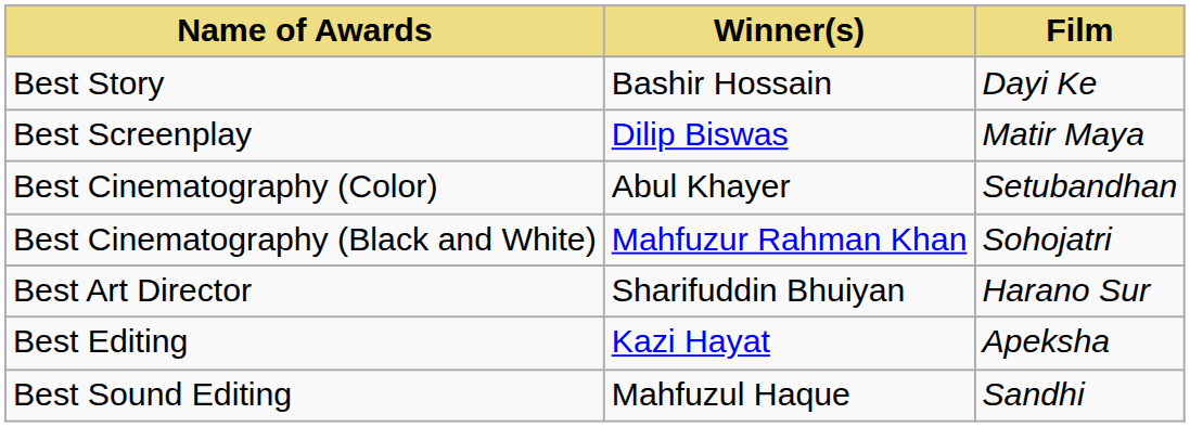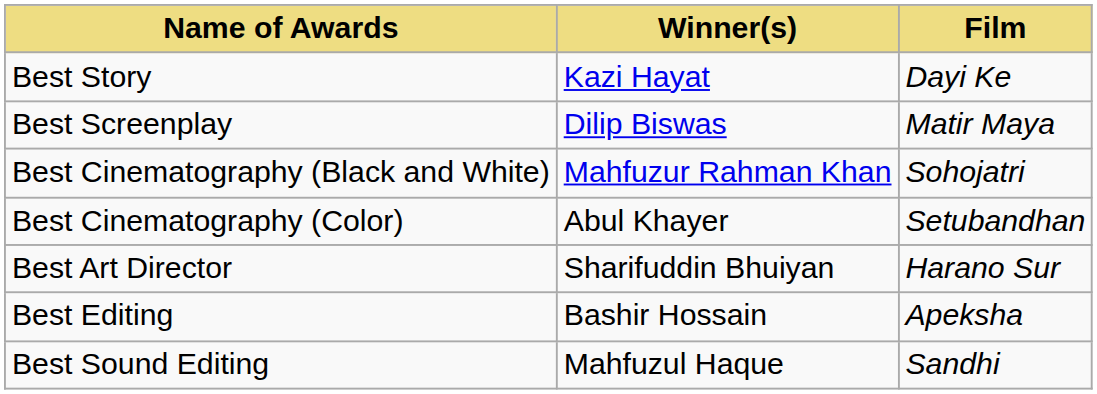 <table class="wikitable">
 <tr>
 <th style="background:#EEDD82;">Name of Awards</th>
 <th style="background:#EEDD82;">Winner(s)</th>
 <th style="background:#EEDD82;">Film</th>
 </tr>
 <tr>
 <td>Best Story</td>
-<td>Bashir Hossain</td>
+<td><a href='#'>Kazi Hayat</a></td>
 <td><em>Dayi Ke</em></td>
 </tr>
 <tr>
 <td>Best Screenplay</td>
 <td><a href='#'>Dilip Biswas</a></td>
 <td><em>Matir Maya</em></td>
 </tr>
 <tr>
+<td>Best Cinematography (Black and White)</td>
+<td><a href='#'>Mahfuzur Rahman Khan</a></td>
+<td><em>Sohojatri</em></td>
+</tr>
+<tr>
 <td>Best Cinematography (Color)</td>
 <td>Abul Khayer</td>
 <td><em>Setubandhan</em></td>
-</tr>
-<tr>
-<td>Best Cinematography (Black and White)</td>
-<td><a href='#'>Mahfuzur Rahman Khan</a></td>
-<td><em>Sohojatri</em></td>
 </tr>
 <tr>
 <td>Best Art Director</td>
 <td>Sharifuddin Bhuiyan</td>
 <td><em>Harano Sur</em></td>
 </tr>
 <tr>
 <td>Best Editing</td>
-<td><a href='#'>Kazi Hayat</a></td>
+<td>Bashir Hossain</td>
 <td><em>Apeksha</em></td>
 </tr>
 <tr>
 <td>Best Sound Editing</td>
 <td>Mahfuzul Haque</td>
 <td><em>Sandhi</em></td>
 </tr>
 </table>
